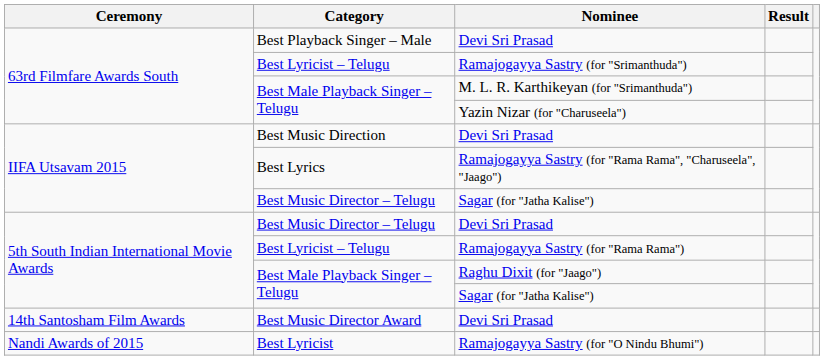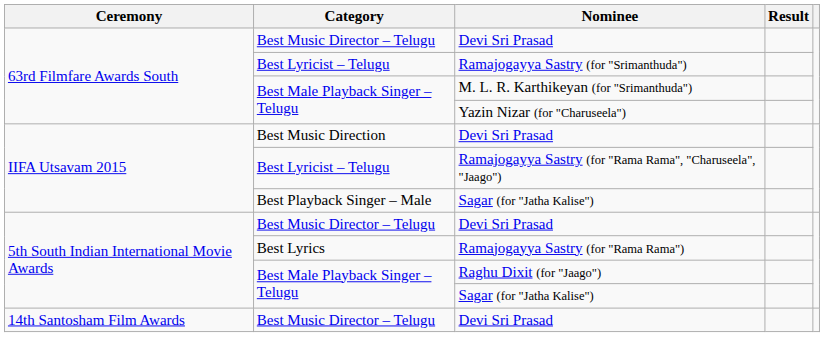 <table class="wikitable">
 <tr>
 <th>Ceremony</th>
 <th>Category</th>
 <th>Nominee</th>
 <th>Result</th>
 <th></th>
 </tr>
 <tr>
 <td rowspan="4"><a href='#'>63rd Filmfare Awards South</a></td>
-<td>Best Playback Singer – Male</td>
+<td><a href='#'>Best Music Director – Telugu</a></td>
 <td><a href='#'>Devi Sri Prasad</a></td>
 <td></td>
 <td rowspan="4"><br></td>
 </tr>
 <tr>
 <td><a href='#'>Best Lyricist – Telugu</a></td>
 <td><a href='#'>Ramajogayya Sastry</a> <small>(for "Srimanthuda")</small></td>
 <td></td>
 </tr>
 <tr>
 <td rowspan="2"><a href='#'>Best Male Playback Singer – Telugu</a></td>
 <td>M. L. R. Karthikeyan <small>(for "Srimanthuda")</small></td>
 <td></td>
 </tr>
 <tr>
 <td>Yazin Nizar <small>(for "Charuseela")</small></td>
 <td></td>
 </tr>
 <tr>
 <td rowspan="3"><a href='#'>IIFA Utsavam 2015</a></td>
 <td>Best Music Direction</td>
 <td><a href='#'>Devi Sri Prasad</a></td>
 <td></td>
 <td rowspan="3"><br><br></td>
 </tr>
 <tr>
-<td>Best Lyrics</td>
+<td><a href='#'>Best Lyricist – Telugu</a></td>
 <td><a href='#'>Ramajogayya Sastry</a> <small>(for "Rama Rama", "Charuseela", "Jaago")</small></td>
 <td></td>
 </tr>
 <tr>
-<td><a href='#'>Best Music Director – Telugu</a></td>
+<td>Best Playback Singer – Male</td>
 <td><a href='#'>Sagar</a> <small>(for "Jatha Kalise")</small></td>
 <td></td>
 </tr>
 <tr>
 <td rowspan="4"><a href='#'>5th South Indian International Movie Awards</a></td>
 <td><a href='#'>Best Music Director – Telugu</a></td>
 <td><a href='#'>Devi Sri Prasad</a></td>
 <td></td>
 <td rowspan="4"><br></td>
 </tr>
 <tr>
-<td><a href='#'>Best Lyricist – Telugu</a></td>
+<td>Best Lyrics</td>
 <td><a href='#'>Ramajogayya Sastry</a> <small>(for "Rama Rama")</small></td>
 <td></td>
 </tr>
 <tr>
 <td rowspan="2"><a href='#'>Best Male Playback Singer – Telugu</a></td>
 <td><a href='#'>Raghu Dixit</a> <small>(for "Jaago")</small></td>
 <td></td>
 </tr>
 <tr>
 <td><a href='#'>Sagar</a> <small>(for "Jatha Kalise")</small></td>
 <td></td>
 </tr>
 <tr>
 <td><a href='#'>14th Santosham Film Awards</a></td>
-<td><a href='#'>Best Music Director Award</a></td>
+<td><a href='#'>Best Music Director – Telugu</a></td>
 <td><a href='#'>Devi Sri Prasad</a></td>
 <td></td>
 <td></td>
 </tr>
-<tr>
-<td><a href='#'>Nandi Awards of 2015</a></td>
-<td><a href='#'>Best Lyricist</a></td>
-<td><a href='#'>Ramajogayya Sastry</a> <small>(for "O Nindu Bhumi")</small></td>
-<td></td>
-<td></td>
-</tr>
 </table>
